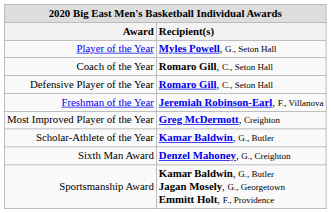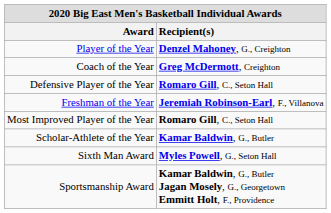 <table class="wikitable" style="white-space:nowrap; font-size:90%;">
 <tr>
 <td colspan="7" style="text-align:center; background:#ddd;"><strong>2020 Big East Men's Basketball Individual Awards</strong></td>
 </tr>
 <tr>
 <th style="text-align:right;">Award</th>
 <th style="text-align:left;">Recipient(s)</th>
 </tr>
 <tr>
 <td style="text-align:right;"><a href='#'>Player of the Year</a></td>
-<td style="text-align:left;"><strong><a href='#'>Myles Powell</a></strong>, <small>G., Seton Hall</small><br></td>
+<td style="text-align:left;"><strong><a href='#'>Denzel Mahoney</a></strong>, <small>G., Creighton</small><br></td>
 </tr>
 <tr>
 <td style="text-align:right;">Coach of the Year</td>
-<td style="text-align:left;"><strong>Romaro Gill</strong>, <small>C., Seton Hall</small><br></td>
+<td style="text-align:left;"><strong><a href='#'>Greg McDermott</a></strong>, <small>Creighton</small><br></td>
 </tr>
 <tr>
 <td style="text-align:right;">Defensive Player of the Year</td>
 <td style="text-align:left;"><strong><a href='#'>Romaro Gill</a></strong>, <small>C., Seton Hall</small><br></td>
 </tr>
 <tr>
 <td style="text-align:right;"><a href='#'>Freshman of the Year</a></td>
 <td style="text-align:left;"><strong><a href='#'>Jeremiah Robinson-Earl</a></strong>, <small>F., Villanova</small><br></td>
 </tr>
 <tr>
 <td style="text-align:right;">Most Improved Player of the Year</td>
-<td style="text-align:left;"><strong><a href='#'>Greg McDermott</a></strong>, <small>Creighton</small><br></td>
+<td style="text-align:left;"><strong>Romaro Gill</strong>, <small>C., Seton Hall</small><br></td>
 </tr>
 <tr>
 <td style="text-align:right;">Scholar-Athlete of the Year</td>
 <td style="text-align:left;"><strong><a href='#'>Kamar Baldwin</a></strong>, <small>G., Butler</small><br></td>
 </tr>
 <tr>
 <td style="text-align:right;">Sixth Man Award</td>
-<td style="text-align:left;"><strong><a href='#'>Denzel Mahoney</a></strong>, <small>G., Creighton</small><br></td>
+<td style="text-align:left;"><strong><a href='#'>Myles Powell</a></strong>, <small>G., Seton Hall</small><br></td>
 </tr>
 <tr>
 <td style="text-align:right;">Sportsmanship Award</td>
 <td style="text-align:left;"><strong>Kamar Baldwin</strong>, <small>G., Butler</small><br><strong>Jagan Mosely</strong>, <small>G., Georgetown</small><br><strong>Emmitt Holt</strong>, <small>F., Providence</small><br></td>
 </tr>
 </table>
